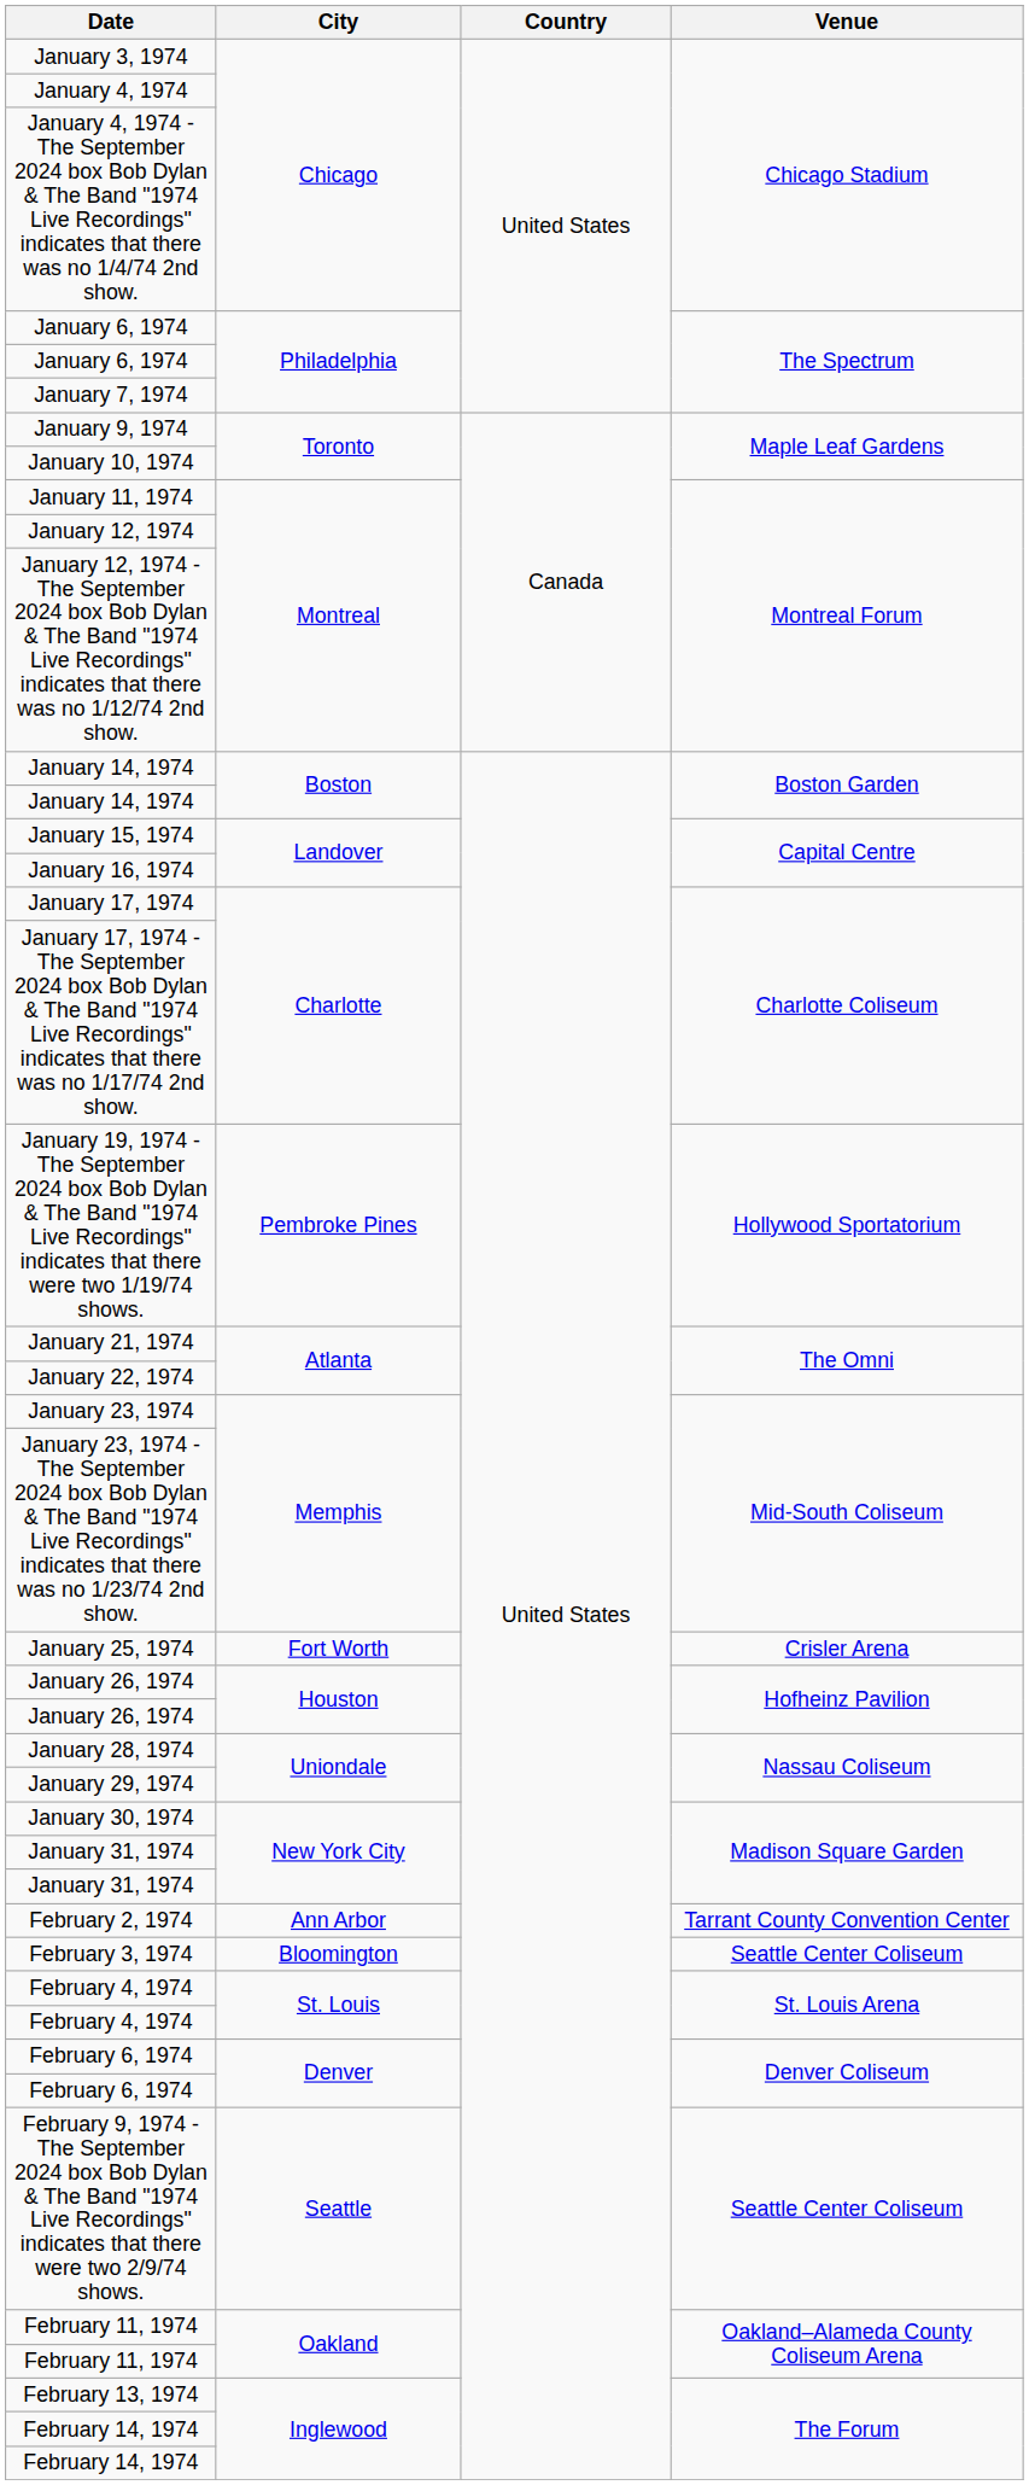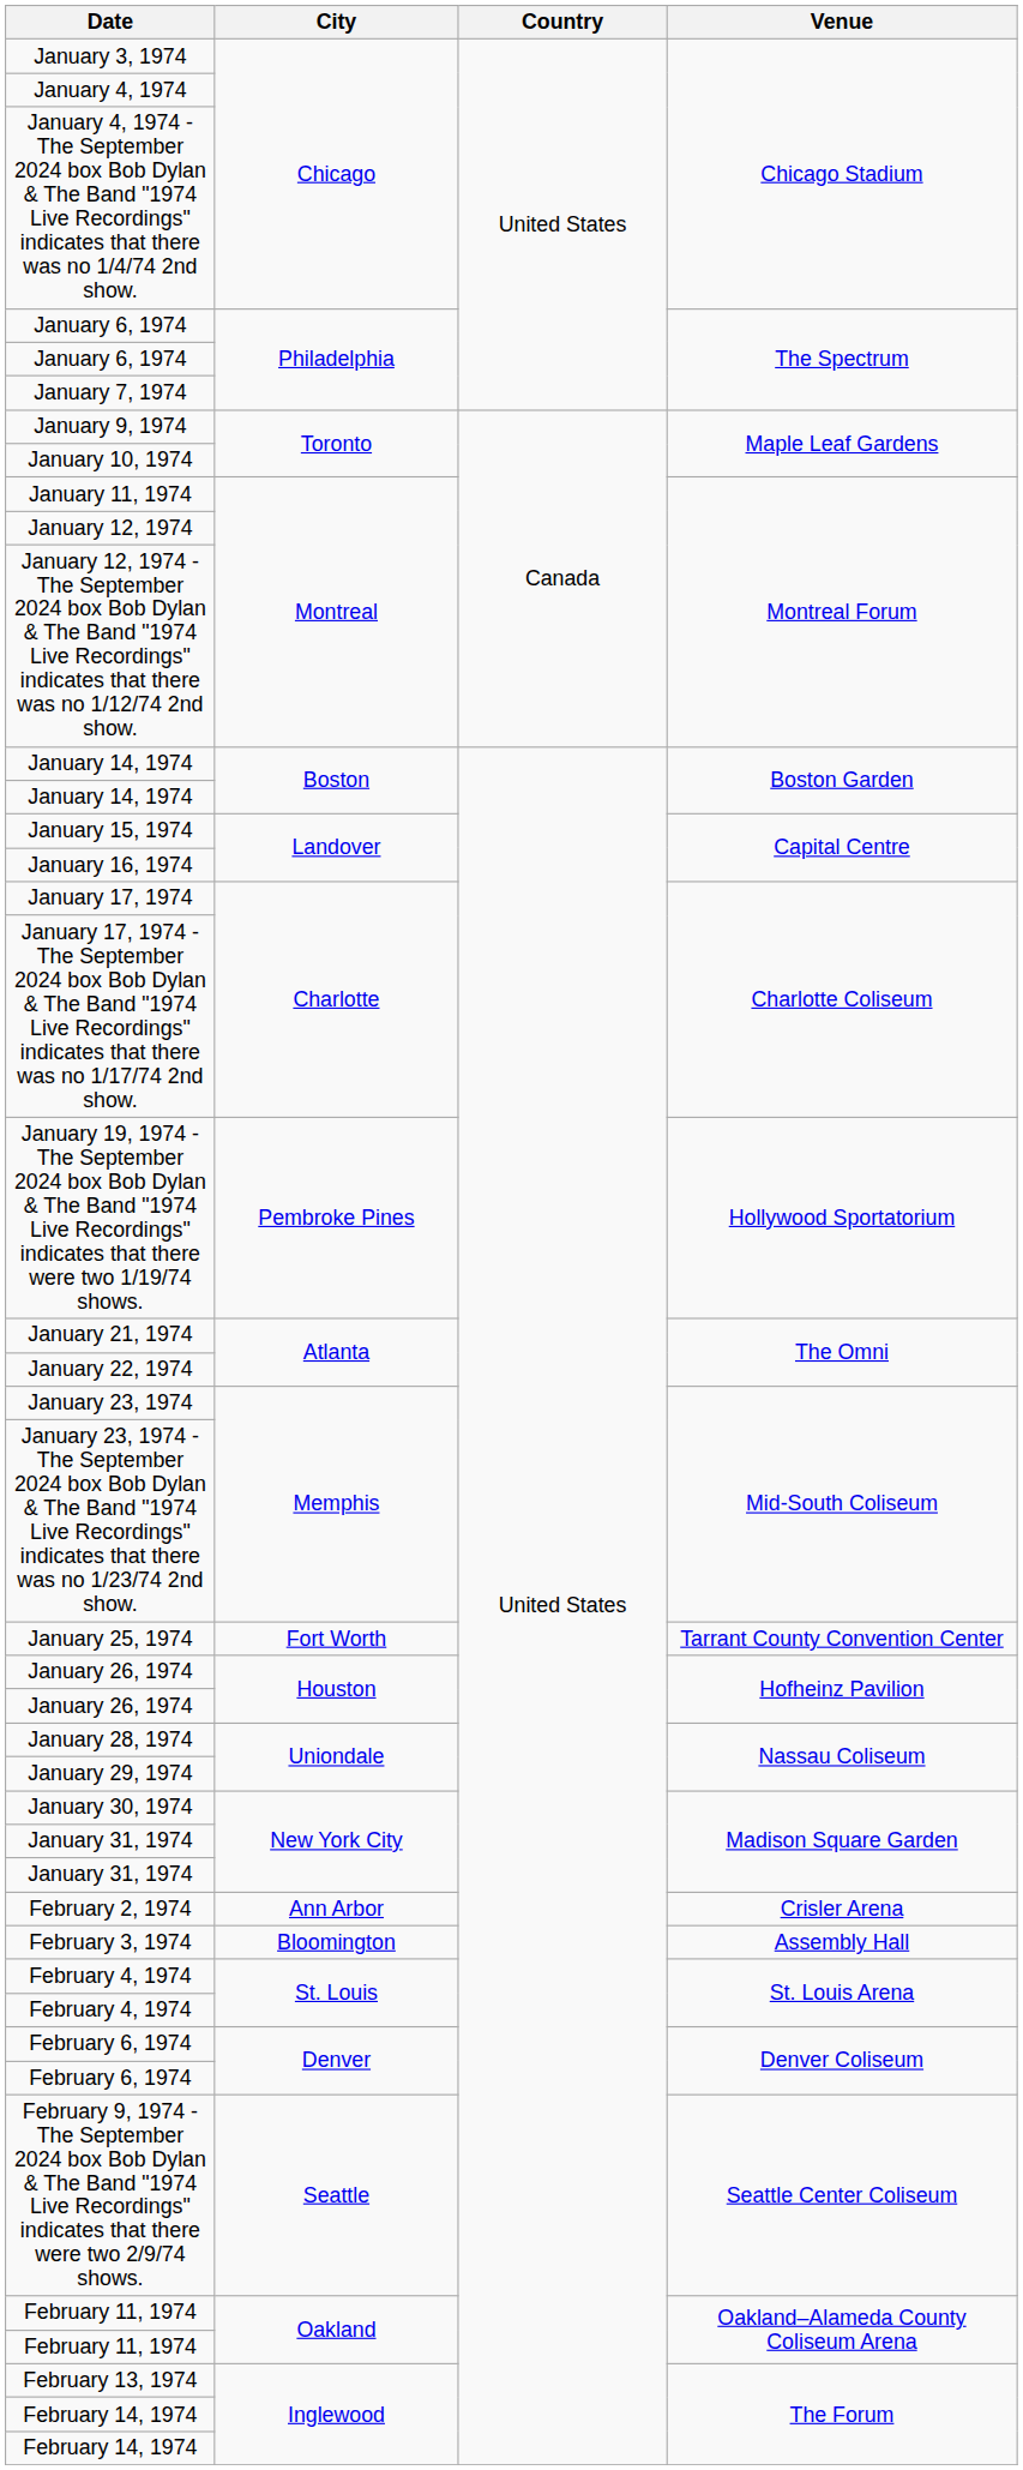 <table class="wikitable" style="text-align:center;">
 <tr>
 <th width="150">Date</th>
 <th width="175">City</th>
 <th width="150">Country</th>
 <th width="255">Venue</th>
 </tr>
 <tr>
 <td>January 3, 1974</td>
 <td rowspan="3"><a href='#'>Chicago</a></td>
 <td rowspan="6">United States</td>
 <td rowspan="3"><a href='#'>Chicago Stadium</a></td>
 </tr>
 <tr>
 <td>January 4, 1974</td>
 </tr>
 <tr>
 <td>January 4, 1974 - The September 2024 box Bob Dylan & The Band "1974 Live Recordings" indicates that there was no 1/4/74 2nd show.</td>
 </tr>
 <tr>
 <td>January 6, 1974</td>
 <td rowspan="3"><a href='#'>Philadelphia</a></td>
 <td rowspan="3"><a href='#'>The Spectrum</a></td>
 </tr>
 <tr>
 <td>January 6, 1974</td>
 </tr>
 <tr>
 <td>January 7, 1974</td>
 </tr>
 <tr>
 <td>January 9, 1974</td>
 <td rowspan="2"><a href='#'>Toronto</a></td>
 <td rowspan="5">Canada</td>
 <td rowspan="2"><a href='#'>Maple Leaf Gardens</a></td>
 </tr>
 <tr>
 <td>January 10, 1974</td>
 </tr>
 <tr>
 <td>January 11, 1974</td>
 <td rowspan="3"><a href='#'>Montreal</a></td>
 <td rowspan="3"><a href='#'>Montreal Forum</a></td>
 </tr>
 <tr>
 <td>January 12, 1974</td>
 </tr>
 <tr>
 <td>January 12, 1974 - The September 2024 box Bob Dylan & The Band "1974 Live Recordings" indicates that there was no 1/12/74 2nd show.</td>
 </tr>
 <tr>
 <td>January 14, 1974</td>
 <td rowspan="2"><a href='#'>Boston</a></td>
 <td rowspan="31">United States</td>
 <td rowspan="2"><a href='#'>Boston Garden</a></td>
 </tr>
 <tr>
 <td>January 14, 1974</td>
 </tr>
 <tr>
 <td>January 15, 1974</td>
 <td rowspan="2"><a href='#'>Landover</a></td>
 <td rowspan="2"><a href='#'>Capital Centre</a></td>
 </tr>
 <tr>
 <td>January 16, 1974</td>
 </tr>
 <tr>
 <td>January 17, 1974</td>
 <td rowspan="2"><a href='#'>Charlotte</a></td>
 <td rowspan="2"><a href='#'>Charlotte Coliseum</a></td>
 </tr>
 <tr>
 <td>January 17, 1974 - The September 2024 box Bob Dylan & The Band "1974 Live Recordings" indicates that there was no 1/17/74 2nd show.</td>
 </tr>
 <tr>
 <td>January 19, 1974 - The September 2024 box Bob Dylan & The Band "1974 Live Recordings" indicates that there were two 1/19/74 shows.</td>
 <td><a href='#'>Pembroke Pines</a></td>
 <td><a href='#'>Hollywood Sportatorium</a></td>
 </tr>
 <tr>
 <td>January 21, 1974</td>
 <td rowspan="2"><a href='#'>Atlanta</a></td>
 <td rowspan="2"><a href='#'>The Omni</a></td>
 </tr>
 <tr>
 <td>January 22, 1974</td>
 </tr>
 <tr>
 <td>January 23, 1974</td>
 <td rowspan="2"><a href='#'>Memphis</a></td>
 <td rowspan="2"><a href='#'>Mid-South Coliseum</a></td>
 </tr>
 <tr>
 <td>January 23, 1974 - The September 2024 box Bob Dylan & The Band "1974 Live Recordings" indicates that there was no 1/23/74 2nd show.</td>
 </tr>
 <tr>
 <td>January 25, 1974</td>
 <td><a href='#'>Fort Worth</a></td>
-<td><a href='#'>Crisler Arena</a></td>
+<td><a href='#'>Tarrant County Convention Center</a></td>
 </tr>
 <tr>
 <td>January 26, 1974</td>
 <td rowspan="2"><a href='#'>Houston</a></td>
 <td rowspan="2"><a href='#'>Hofheinz Pavilion</a></td>
 </tr>
 <tr>
 <td>January 26, 1974</td>
 </tr>
 <tr>
 <td>January 28, 1974</td>
 <td rowspan="2"><a href='#'>Uniondale</a></td>
 <td rowspan="2"><a href='#'>Nassau Coliseum</a></td>
 </tr>
 <tr>
 <td>January 29, 1974</td>
 </tr>
 <tr>
 <td>January 30, 1974</td>
 <td rowspan="3"><a href='#'>New York City</a></td>
 <td rowspan="3"><a href='#'>Madison Square Garden</a></td>
 </tr>
 <tr>
 <td>January 31, 1974</td>
 </tr>
 <tr>
 <td>January 31, 1974</td>
 </tr>
 <tr>
 <td>February 2, 1974</td>
 <td><a href='#'>Ann Arbor</a></td>
-<td><a href='#'>Tarrant County Convention Center</a></td>
+<td><a href='#'>Crisler Arena</a></td>
 </tr>
 <tr>
 <td>February 3, 1974</td>
 <td><a href='#'>Bloomington</a></td>
-<td><a href='#'>Seattle Center Coliseum</a></td>
+<td><a href='#'>Assembly Hall</a></td>
 </tr>
 <tr>
 <td>February 4, 1974</td>
 <td rowspan="2"><a href='#'>St. Louis</a></td>
 <td rowspan="2"><a href='#'>St. Louis Arena</a></td>
 </tr>
 <tr>
 <td>February 4, 1974</td>
 </tr>
 <tr>
 <td>February 6, 1974</td>
 <td rowspan="2"><a href='#'>Denver</a></td>
 <td rowspan="2"><a href='#'>Denver Coliseum</a></td>
 </tr>
 <tr>
 <td>February 6, 1974</td>
 </tr>
 <tr>
 <td>February 9, 1974 - The September 2024 box Bob Dylan & The Band "1974 Live Recordings" indicates that there were two 2/9/74 shows.</td>
 <td><a href='#'>Seattle</a></td>
 <td><a href='#'>Seattle Center Coliseum</a></td>
 </tr>
 <tr>
 <td>February 11, 1974</td>
 <td rowspan="2"><a href='#'>Oakland</a></td>
 <td rowspan="2"><a href='#'>Oakland–Alameda County Coliseum Arena</a></td>
 </tr>
 <tr>
 <td>February 11, 1974</td>
 </tr>
 <tr>
 <td>February 13, 1974</td>
 <td rowspan="3"><a href='#'>Inglewood</a></td>
 <td rowspan="3"><a href='#'>The Forum</a></td>
 </tr>
 <tr>
 <td>February 14, 1974</td>
 </tr>
 <tr>
 <td>February 14, 1974</td>
 </tr>
 </table>
